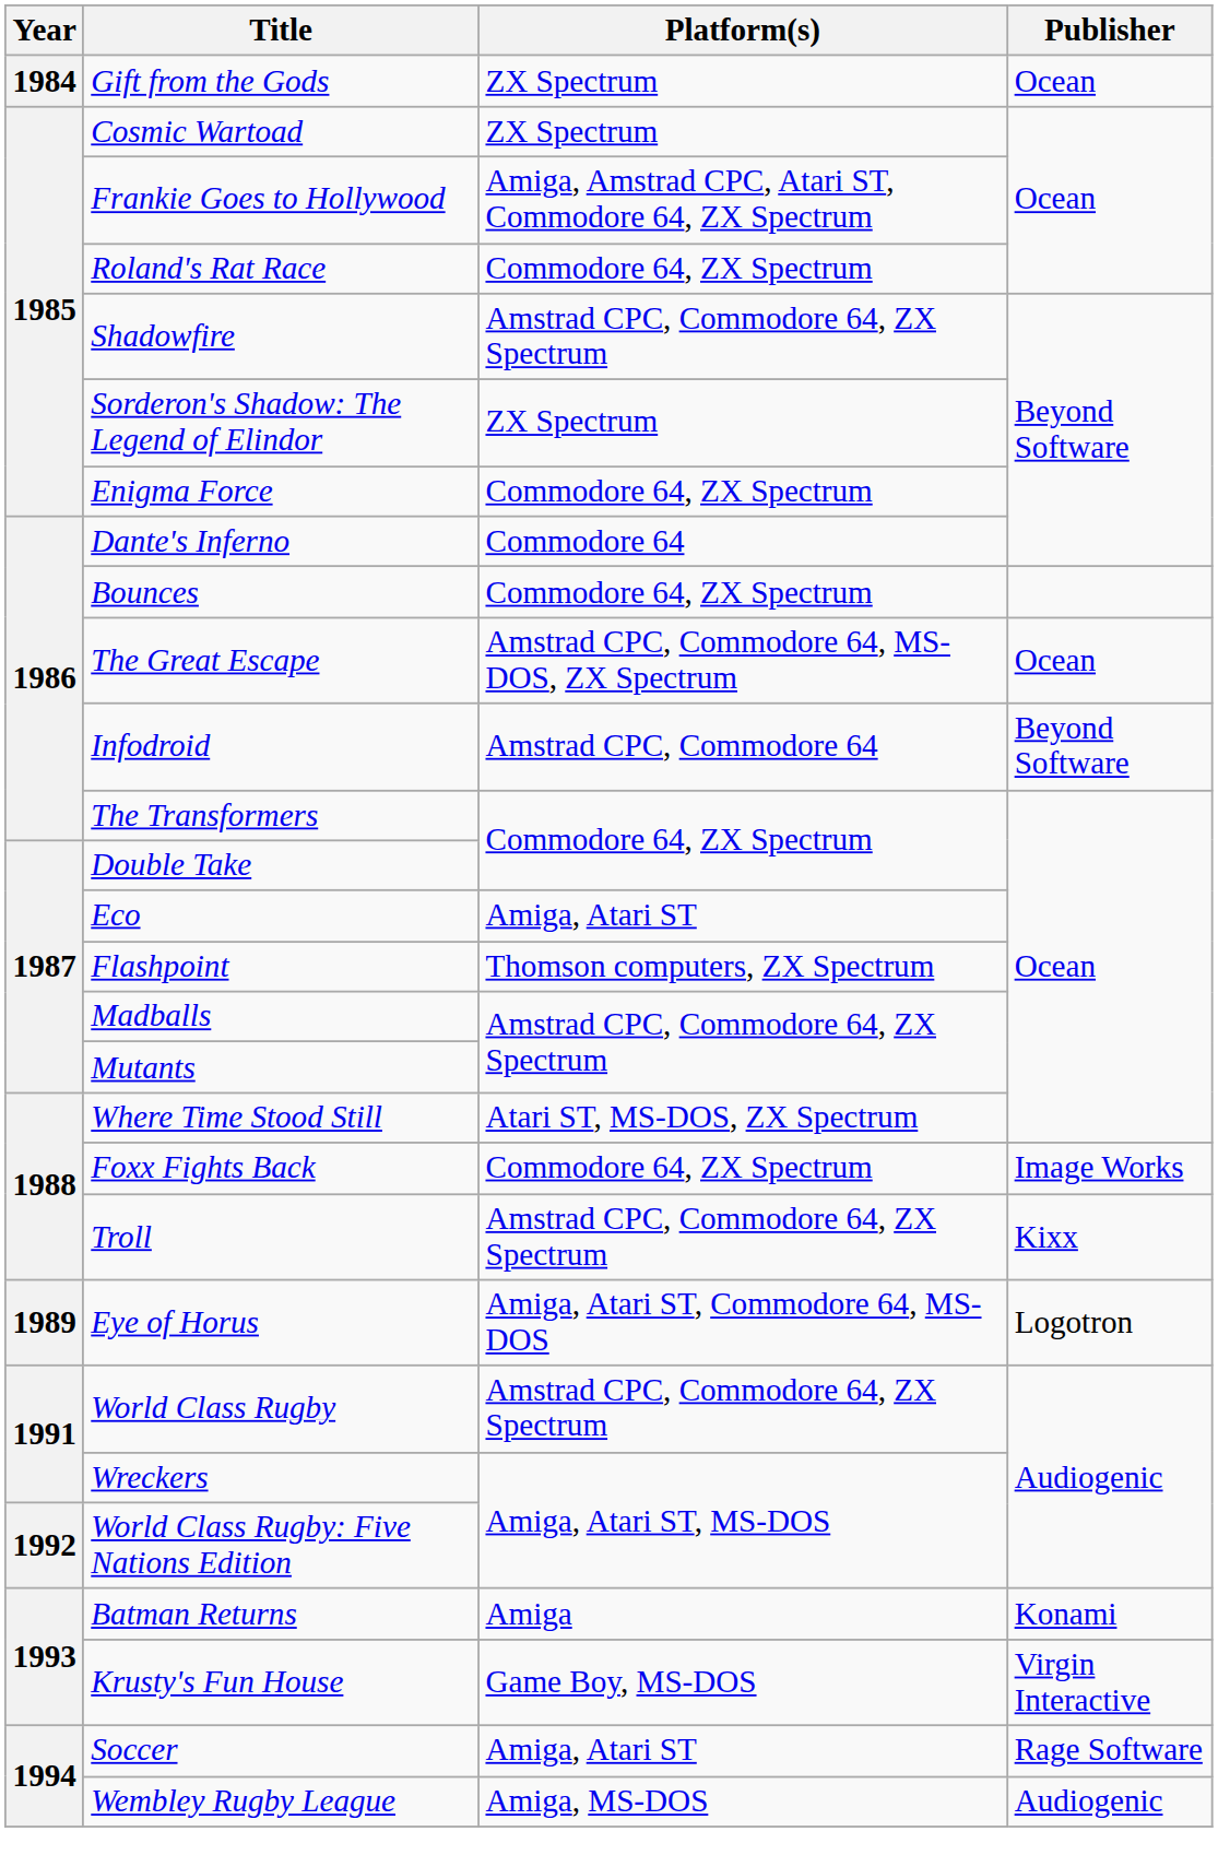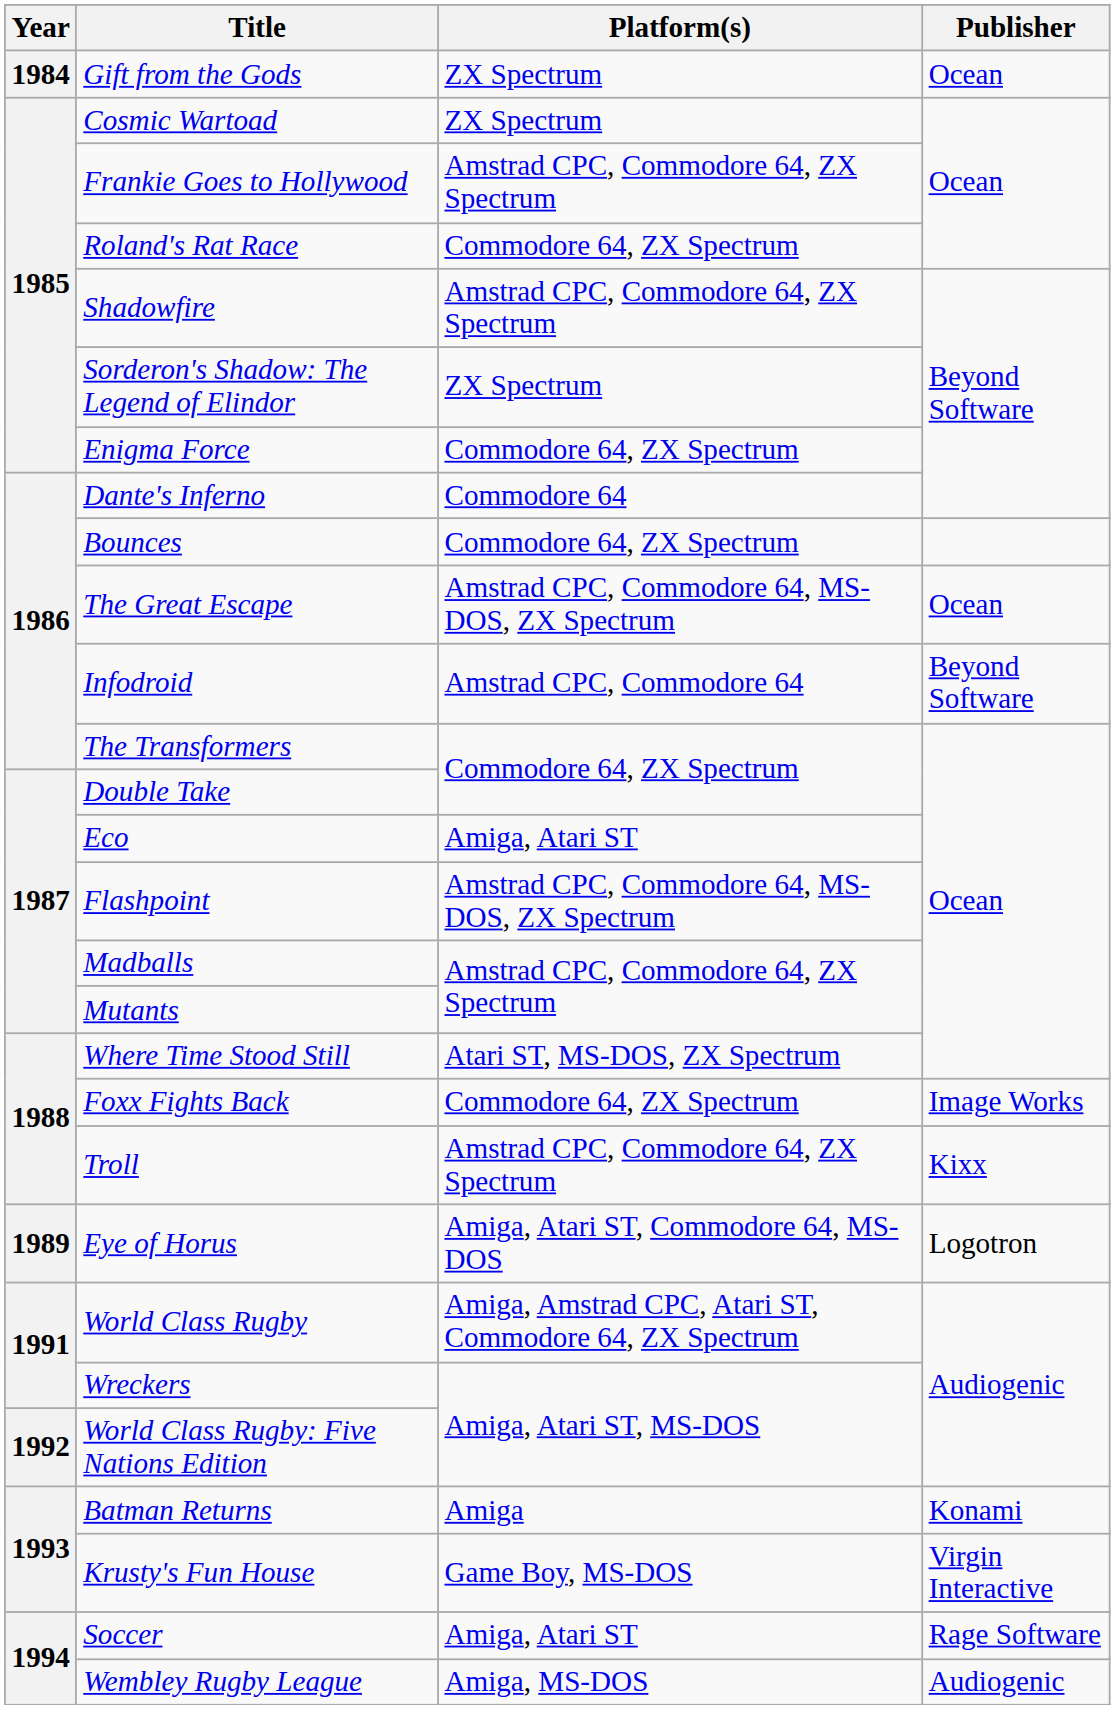 <table class="wikitable sortable">
 <tr>
 <th>Year</th>
 <th>Title</th>
 <th>Platform(s)</th>
 <th>Publisher</th>
 </tr>
 <tr>
 <th>1984</th>
 <td><em><a href='#'>Gift from the Gods</a></em></td>
 <td><a href='#'>ZX Spectrum</a></td>
 <td><a href='#'>Ocean</a></td>
 </tr>
 <tr>
 <th rowspan="6">1985</th>
 <td><em><a href='#'>Cosmic Wartoad</a></em></td>
 <td><a href='#'>ZX Spectrum</a></td>
 <td rowspan="3"><a href='#'>Ocean</a></td>
 </tr>
 <tr>
 <td><em><a href='#'>Frankie Goes to Hollywood</a></em></td>
-<td><a href='#'>Amiga</a>, <a href='#'>Amstrad CPC</a>, <a href='#'>Atari ST</a>, <a href='#'>Commodore 64</a>, <a href='#'>ZX Spectrum</a></td>
+<td><a href='#'>Amstrad CPC</a>, <a href='#'>Commodore 64</a>, <a href='#'>ZX Spectrum</a></td>
 </tr>
 <tr>
 <td><em><a href='#'>Roland's Rat Race</a></em></td>
 <td><a href='#'>Commodore 64</a>, <a href='#'>ZX Spectrum</a></td>
 </tr>
 <tr>
 <td><em><a href='#'>Shadowfire</a></em></td>
 <td><a href='#'>Amstrad CPC</a>, <a href='#'>Commodore 64</a>, <a href='#'>ZX Spectrum</a></td>
 <td rowspan="4"><a href='#'>Beyond Software</a></td>
 </tr>
 <tr>
 <td><em><a href='#'>Sorderon's Shadow: The Legend of Elindor</a></em></td>
 <td><a href='#'>ZX Spectrum</a></td>
 </tr>
 <tr>
 <td><em><a href='#'>Enigma Force</a></em></td>
 <td><a href='#'>Commodore 64</a>, <a href='#'>ZX Spectrum</a></td>
 </tr>
 <tr>
 <th rowspan="5">1986</th>
 <td><em><a href='#'>Dante's Inferno</a></em></td>
 <td><a href='#'>Commodore 64</a></td>
 </tr>
 <tr>
 <td><em><a href='#'>Bounces</a></em></td>
 <td><a href='#'>Commodore 64</a>, <a href='#'>ZX Spectrum</a></td>
 <td></td>
 </tr>
 <tr>
 <td><em><a href='#'>The Great Escape</a></em></td>
 <td><a href='#'>Amstrad CPC</a>, <a href='#'>Commodore 64</a>, <a href='#'>MS-DOS</a>, <a href='#'>ZX Spectrum</a></td>
 <td><a href='#'>Ocean</a></td>
 </tr>
 <tr>
 <td><em><a href='#'>Infodroid</a></em></td>
 <td><a href='#'>Amstrad CPC</a>, <a href='#'>Commodore 64</a></td>
 <td><a href='#'>Beyond Software</a></td>
 </tr>
 <tr>
 <td><em><a href='#'>The Transformers</a></em></td>
 <td rowspan="2"><a href='#'>Commodore 64</a>, <a href='#'>ZX Spectrum</a></td>
 <td rowspan="7"><a href='#'>Ocean</a></td>
 </tr>
 <tr>
 <th rowspan="5">1987</th>
 <td><em><a href='#'>Double Take</a></em></td>
 </tr>
 <tr>
 <td><em><a href='#'>Eco</a></em></td>
 <td><a href='#'>Amiga</a>, <a href='#'>Atari ST</a></td>
 </tr>
 <tr>
 <td><em><a href='#'>Flashpoint</a></em></td>
-<td><a href='#'>Thomson computers</a>, <a href='#'>ZX Spectrum</a></td>
+<td><a href='#'>Amstrad CPC</a>, <a href='#'>Commodore 64</a>, <a href='#'>MS-DOS</a>, <a href='#'>ZX Spectrum</a></td>
 </tr>
 <tr>
 <td><em><a href='#'>Madballs</a></em></td>
 <td rowspan="2"><a href='#'>Amstrad CPC</a>, <a href='#'>Commodore 64</a>, <a href='#'>ZX Spectrum</a></td>
 </tr>
 <tr>
 <td><em><a href='#'>Mutants</a></em></td>
 </tr>
 <tr>
 <th rowspan="3">1988</th>
 <td><em><a href='#'>Where Time Stood Still</a></em></td>
 <td><a href='#'>Atari ST</a>, <a href='#'>MS-DOS</a>, <a href='#'>ZX Spectrum</a></td>
 </tr>
 <tr>
 <td><em><a href='#'>Foxx Fights Back</a></em></td>
 <td><a href='#'>Commodore 64</a>, <a href='#'>ZX Spectrum</a></td>
 <td><a href='#'>Image Works</a></td>
 </tr>
 <tr>
 <td><em><a href='#'>Troll</a></em></td>
 <td><a href='#'>Amstrad CPC</a>, <a href='#'>Commodore 64</a>, <a href='#'>ZX Spectrum</a></td>
 <td><a href='#'>Kixx</a></td>
 </tr>
 <tr>
 <th>1989</th>
 <td><em><a href='#'>Eye of Horus</a></em></td>
 <td><a href='#'>Amiga</a>, <a href='#'>Atari ST</a>, <a href='#'>Commodore 64</a>, <a href='#'>MS-DOS</a></td>
 <td>Logotron</td>
 </tr>
 <tr>
 <th rowspan="2">1991</th>
 <td><em><a href='#'>World Class Rugby</a></em></td>
-<td><a href='#'>Amstrad CPC</a>, <a href='#'>Commodore 64</a>, <a href='#'>ZX Spectrum</a></td>
+<td><a href='#'>Amiga</a>, <a href='#'>Amstrad CPC</a>, <a href='#'>Atari ST</a>, <a href='#'>Commodore 64</a>, <a href='#'>ZX Spectrum</a></td>
 <td rowspan="3"><a href='#'>Audiogenic</a></td>
 </tr>
 <tr>
 <td><em><a href='#'>Wreckers</a></em></td>
 <td rowspan="2"><a href='#'>Amiga</a>, <a href='#'>Atari ST</a>, <a href='#'>MS-DOS</a></td>
 </tr>
 <tr>
 <th>1992</th>
 <td><em><a href='#'>World Class Rugby: Five Nations Edition</a></em></td>
 </tr>
 <tr>
 <th rowspan="2">1993</th>
 <td><em><a href='#'>Batman Returns</a></em></td>
 <td><a href='#'>Amiga</a></td>
 <td><a href='#'>Konami</a></td>
 </tr>
 <tr>
 <td><em><a href='#'>Krusty's Fun House</a></em></td>
 <td><a href='#'>Game Boy</a>, <a href='#'>MS-DOS</a></td>
 <td><a href='#'>Virgin Interactive</a></td>
 </tr>
 <tr>
 <th rowspan="2">1994</th>
 <td><em><a href='#'>Soccer</a></em></td>
 <td><a href='#'>Amiga</a>, <a href='#'>Atari ST</a></td>
 <td><a href='#'>Rage Software</a></td>
 </tr>
 <tr>
 <td><em><a href='#'>Wembley Rugby League</a></em></td>
 <td><a href='#'>Amiga</a>, <a href='#'>MS-DOS</a></td>
 <td><a href='#'>Audiogenic</a></td>
 </tr>
 </table>
